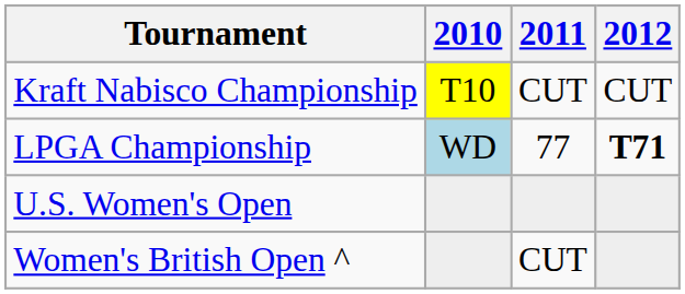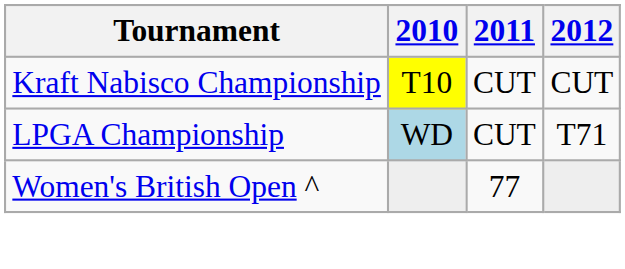 <table class="wikitable" style="font-size:95%;text-align:center;">
 <tr>
 <th>Tournament</th>
 <th><a href='#'>2010</a></th>
 <th><a href='#'>2011</a></th>
 <th><a href='#'>2012</a></th>
 </tr>
 <tr>
 <td align=left><a href='#'>Kraft Nabisco Championship</a></td>
 <td style="background:yellow;">T10</td>
 <td>CUT</td>
 <td>CUT</td>
 </tr>
 <tr>
 <td align=left><a href='#'>LPGA Championship</a></td>
 <td style="background: lightblue;">WD</td>
-<td>77</td>
-<td><strong>T71</strong></td>
-</tr>
-<tr>
-<td align=left><a href='#'>U.S. Women's Open</a></td>
-<td style="background:#eeeeee;"></td>
-<td style="background:#eeeeee;"></td>
-<td style="background:#eeeeee;"></td>
+<td>CUT</td>
+<td>T71</td>
 </tr>
 <tr>
 <td align=left><a href='#'>Women's British Open</a> ^</td>
 <td style="background:#eeeeee;"></td>
-<td>CUT</td>
+<td>77</td>
 <td style="background:#eeeeee;"></td>
 </tr>
 </table>
